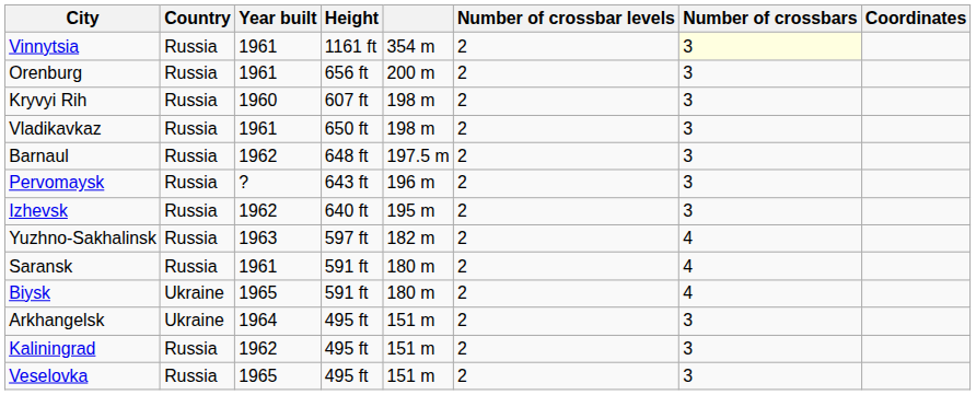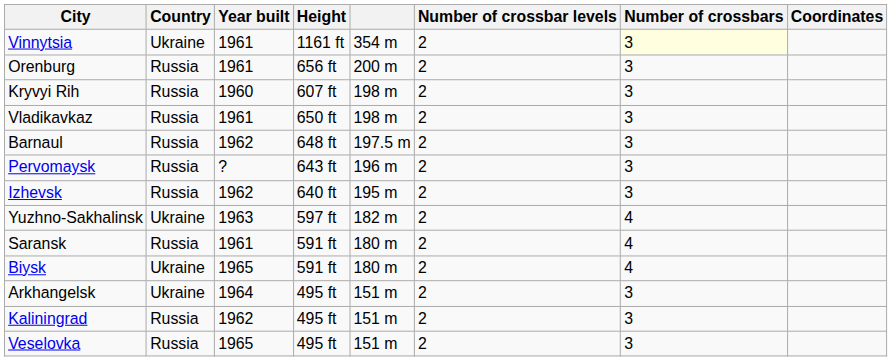 <table class="wikitable">
 <tr>
 <th>City</th>
 <th>Country</th>
 <th>Year built</th>
 <th>Height</th>
 <th></th>
 <th>Number of crossbar levels</th>
 <th>Number of crossbars</th>
 <th>Coordinates</th>
 </tr>
 <tr>
 <td><a href='#'>Vinnytsia</a></td>
-<td>Russia</td>
+<td>Ukraine</td>
 <td>1961</td>
 <td>1161 ft</td>
 <td>354 m</td>
 <td>2</td>
 <td style="background: lightyellow;">3</td>
 <td></td>
 </tr>
 <tr>
 <td>Orenburg</td>
 <td>Russia</td>
 <td>1961</td>
 <td>656 ft</td>
 <td>200 m</td>
 <td>2</td>
 <td>3</td>
 <td></td>
 </tr>
 <tr>
 <td>Kryvyi Rih</td>
 <td>Russia</td>
 <td>1960</td>
 <td>607 ft</td>
 <td>198 m</td>
 <td>2</td>
 <td>3</td>
 <td></td>
 </tr>
 <tr>
 <td>Vladikavkaz</td>
 <td>Russia</td>
 <td>1961</td>
 <td>650 ft</td>
 <td>198 m</td>
 <td>2</td>
 <td>3</td>
 <td></td>
 </tr>
 <tr>
 <td>Barnaul</td>
 <td>Russia</td>
 <td>1962</td>
 <td>648 ft</td>
 <td>197.5 m</td>
 <td>2</td>
 <td>3</td>
 <td></td>
 </tr>
 <tr>
 <td><a href='#'>Pervomaysk</a></td>
 <td>Russia</td>
 <td>?</td>
 <td>643 ft</td>
 <td>196 m</td>
 <td>2</td>
 <td>3 </td>
 <td></td>
 </tr>
 <tr>
 <td><a href='#'>Izhevsk</a></td>
 <td>Russia</td>
 <td>1962</td>
 <td>640 ft</td>
 <td>195 m</td>
 <td>2</td>
 <td>3</td>
 <td></td>
 </tr>
 <tr>
 <td>Yuzhno-Sakhalinsk</td>
-<td>Russia</td>
+<td>Ukraine</td>
 <td>1963</td>
 <td>597 ft</td>
 <td>182 m</td>
 <td>2</td>
 <td>4</td>
 <td></td>
 </tr>
 <tr>
 <td>Saransk</td>
 <td>Russia</td>
 <td>1961</td>
 <td>591 ft</td>
 <td>180 m</td>
 <td>2</td>
 <td>4</td>
 <td></td>
 </tr>
 <tr>
 <td><a href='#'>Biysk</a></td>
 <td>Ukraine</td>
 <td>1965</td>
 <td>591 ft</td>
 <td>180 m</td>
 <td>2</td>
 <td>4</td>
 <td></td>
 </tr>
 <tr>
 <td>Arkhangelsk</td>
 <td>Ukraine</td>
 <td>1964</td>
 <td>495 ft</td>
 <td>151 m</td>
 <td>2</td>
 <td>3</td>
 <td></td>
 </tr>
 <tr>
 <td><a href='#'>Kaliningrad</a></td>
 <td>Russia</td>
 <td>1962</td>
 <td>495 ft</td>
 <td>151 m</td>
 <td>2</td>
 <td>3</td>
 <td></td>
 </tr>
 <tr>
 <td><a href='#'>Veselovka</a></td>
 <td>Russia</td>
 <td>1965</td>
 <td>495 ft</td>
 <td>151 m</td>
 <td>2</td>
 <td>3</td>
 <td></td>
 </tr>
 </table>
